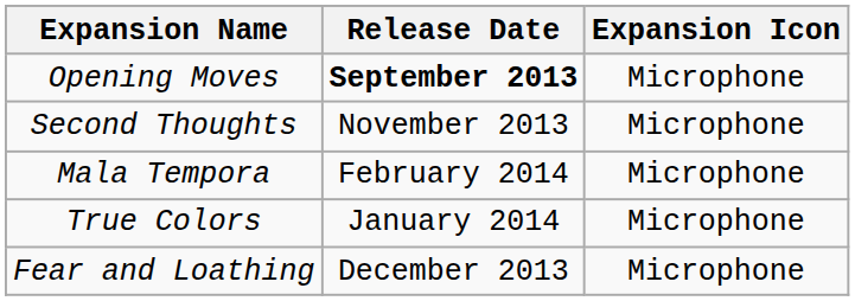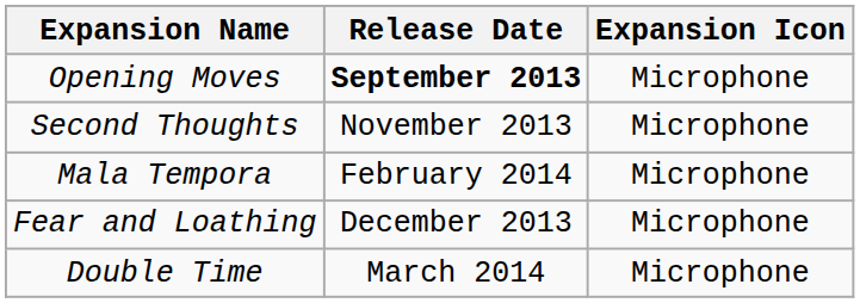 <table class="wikitable" style="text-align:center">
 <tr>
 <th>Expansion Name</th>
 <th>Release Date</th>
 <th>Expansion Icon</th>
 </tr>
 <tr>
 <td><em>Opening Moves</em></td>
 <td><strong>September 2013</strong></td>
 <td>Microphone</td>
 </tr>
 <tr>
 <td><em>Second Thoughts</em></td>
 <td>November 2013</td>
 <td>Microphone</td>
 </tr>
 <tr>
 <td><em>Mala Tempora</em></td>
 <td>February 2014</td>
 <td>Microphone</td>
 </tr>
 <tr>
-<td><em>True Colors</em></td>
-<td>January 2014</td>
-<td>Microphone</td>
-</tr>
-<tr>
 <td><em>Fear and Loathing</em></td>
 <td>December 2013</td>
 <td>Microphone</td>
 </tr>
+<tr>
+<td><em>Double Time</em></td>
+<td>March 2014</td>
+<td>Microphone</td>
+</tr>
 </table>
